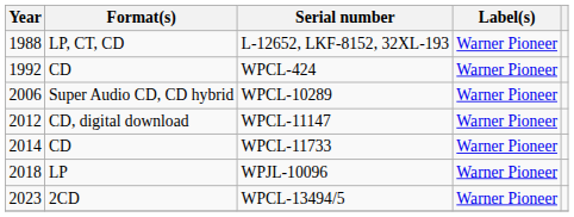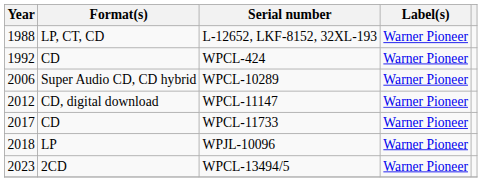 <table class="wikitable sortable plainrowheaders">
 <tr>
 <th scope="col">Year</th>
 <th scope="col">Format(s)</th>
 <th scope="col">Serial number</th>
 <th scope="col">Label(s)</th>
 <th scope="col"></th>
 </tr>
 <tr>
 <td>1988</td>
 <td>LP, CT, CD</td>
 <td>L-12652, LKF-8152, 32XL-193</td>
 <td><a href='#'>Warner Pioneer</a></td>
 <td></td>
 </tr>
 <tr>
 <td>1992</td>
 <td>CD</td>
 <td>WPCL-424</td>
 <td><a href='#'>Warner Pioneer</a></td>
 <td></td>
 </tr>
 <tr>
 <td>2006</td>
 <td>Super Audio CD, CD hybrid</td>
 <td>WPCL-10289</td>
 <td><a href='#'>Warner Pioneer</a></td>
 <td></td>
 </tr>
 <tr>
 <td>2012</td>
 <td>CD, digital download</td>
 <td>WPCL-11147</td>
 <td><a href='#'>Warner Pioneer</a></td>
 <td></td>
 </tr>
 <tr>
-<td>2014</td>
+<td>2017</td>
 <td>CD</td>
 <td>WPCL-11733</td>
 <td><a href='#'>Warner Pioneer</a></td>
 <td></td>
 </tr>
 <tr>
 <td>2018</td>
 <td>LP</td>
 <td>WPJL-10096</td>
 <td><a href='#'>Warner Pioneer</a></td>
 <td></td>
 </tr>
 <tr>
 <td>2023</td>
 <td>2CD</td>
 <td>WPCL-13494/5</td>
 <td><a href='#'>Warner Pioneer</a></td>
 <td></td>
 </tr>
 <tr>
 </tr>
 </table>
